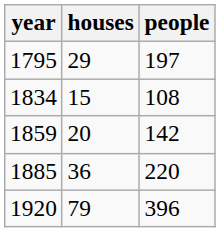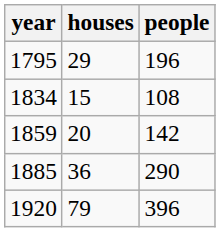 <table class="wikitable">
 <tr>
 <th>year</th>
 <th>houses</th>
 <th>people</th>
 </tr>
 <tr>
 <td>1795</td>
 <td>29</td>
-<td>197</td>
+<td>196</td>
 </tr>
 <tr>
 <td>1834</td>
 <td>15</td>
 <td>108</td>
 </tr>
 <tr>
 <td>1859</td>
 <td>20</td>
 <td>142</td>
 </tr>
 <tr>
 <td>1885</td>
 <td>36</td>
-<td>220</td>
+<td>290</td>
 </tr>
 <tr>
 <td>1920</td>
 <td>79</td>
 <td>396</td>
 </tr>
 </table>
